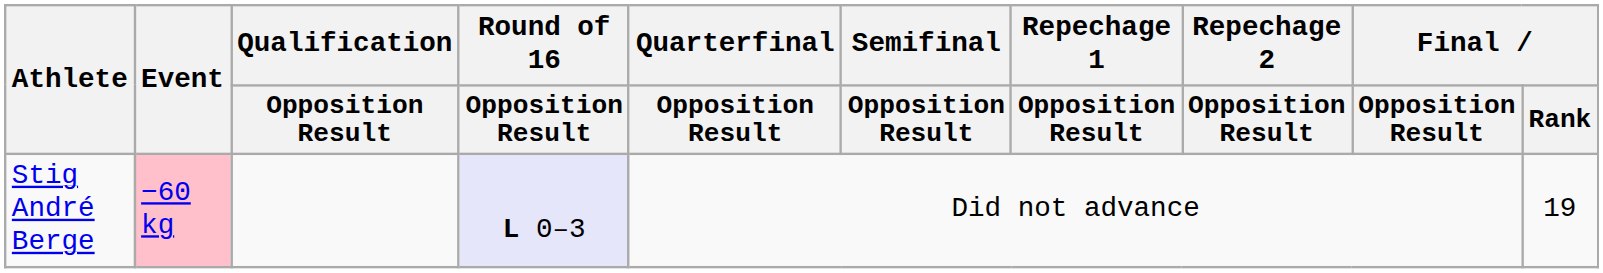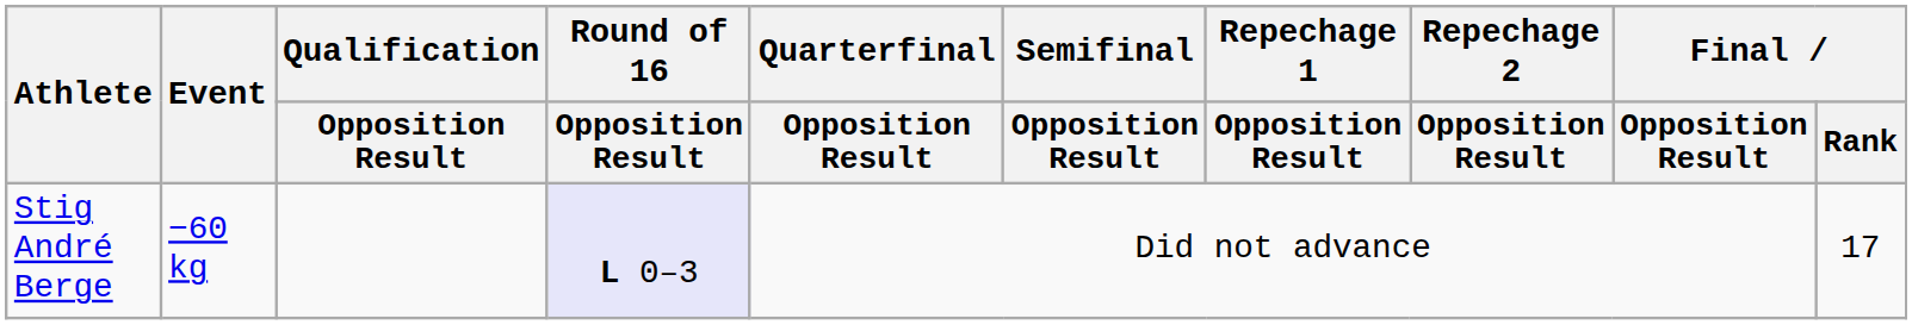 <table class="wikitable" style="font-size:90%">
 <tr>
 <th rowspan="2">Athlete</th>
 <th rowspan="2">Event</th>
 <th>Qualification</th>
 <th>Round of 16</th>
 <th>Quarterfinal</th>
 <th>Semifinal</th>
 <th>Repechage 1</th>
 <th>Repechage 2</th>
 <th colspan=2>Final / </th>
 </tr>
 <tr style="font-size: 95%">
 <th>Opposition<br>Result</th>
 <th>Opposition<br>Result</th>
 <th>Opposition<br>Result</th>
 <th>Opposition<br>Result</th>
 <th>Opposition<br>Result</th>
 <th>Opposition<br>Result</th>
 <th>Opposition<br>Result</th>
 <th>Rank</th>
 </tr>
 <tr align=center>
 <td align=left><a href='#'>Stig André Berge</a></td>
-<td align=left style="background: pink;"><a href='#'>−60 kg</a></td>
+<td align=left><a href='#'>−60 kg</a></td>
 <td></td>
 <td style="background: lavender;"><br><strong>L</strong> 0–3 <sup></sup></td>
 <td colspan=5>Did not advance</td>
-<td>19</td>
+<td>17</td>
 </tr>
 </table>
